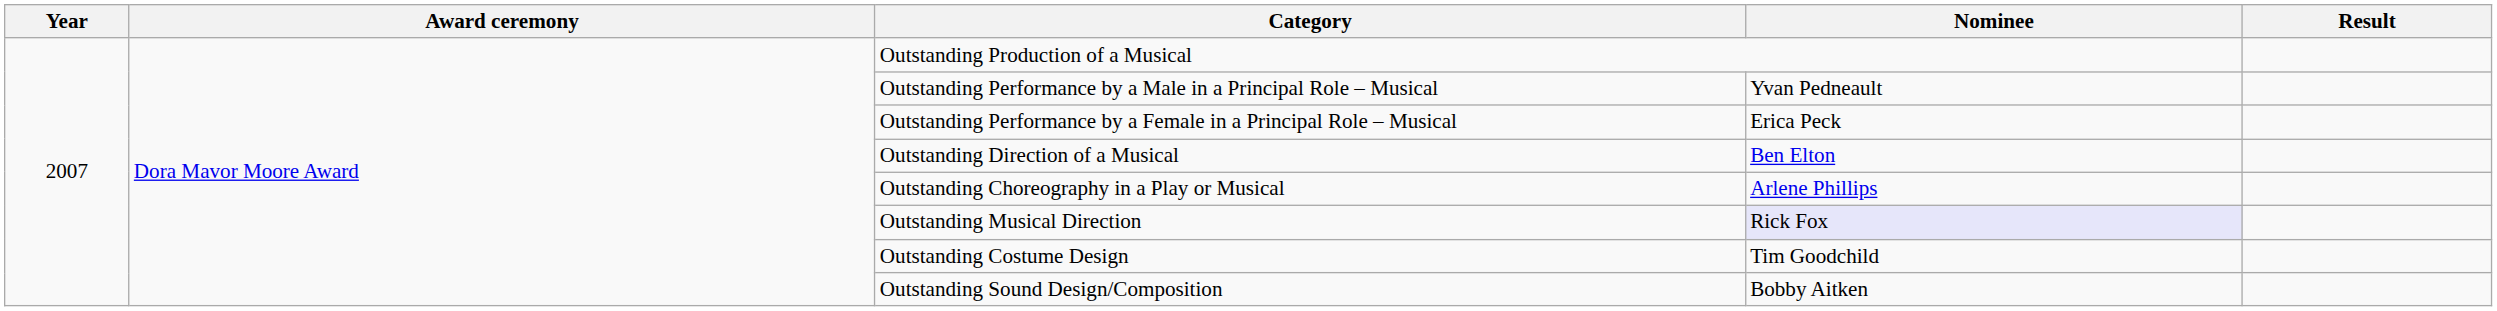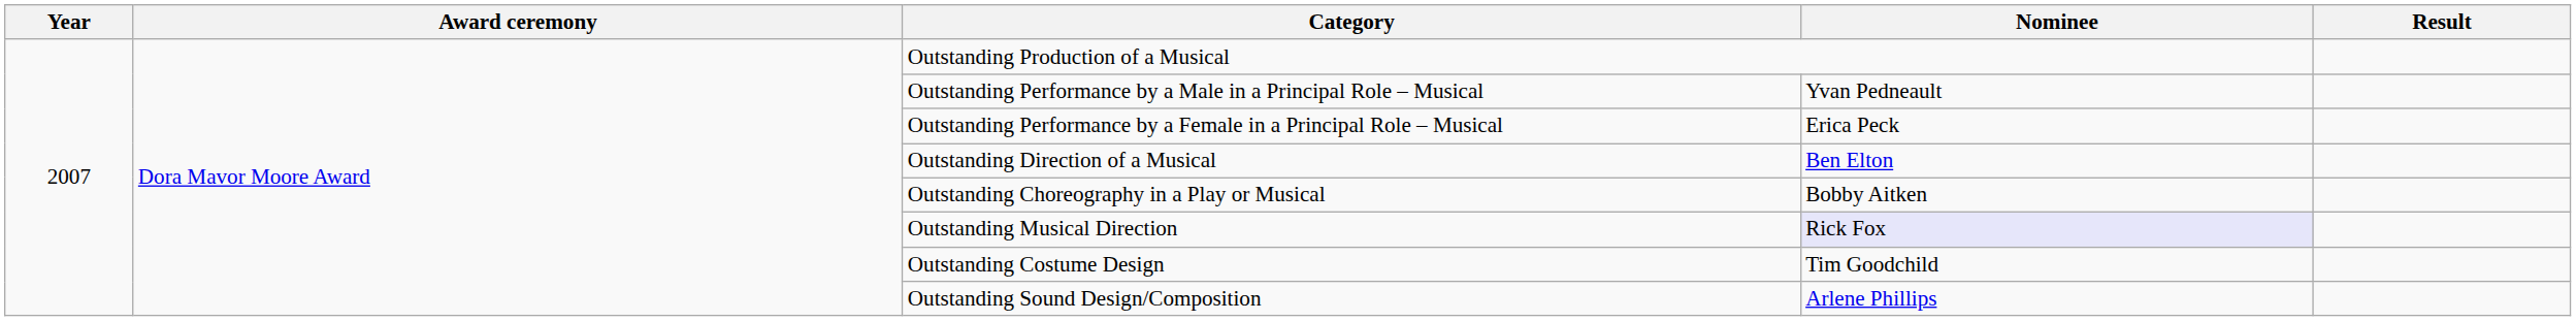 <table class="wikitable" style="width:95%;">
 <tr>
 <th style="width:5%;">Year</th>
 <th style="width:30%;">Award ceremony</th>
 <th style="width:35%;">Category</th>
 <th style="width:20%;">Nominee</th>
 <th style="width:10%;">Result</th>
 </tr>
 <tr>
 <td rowspan="8" style="text-align:center;">2007</td>
 <td rowspan="8"><a href='#'>Dora Mavor Moore Award</a></td>
 <td colspan="2">Outstanding Production of a Musical</td>
 <td></td>
 </tr>
 <tr>
 <td>Outstanding Performance by a Male in a Principal Role – Musical</td>
 <td>Yvan Pedneault</td>
 <td></td>
 </tr>
 <tr>
 <td>Outstanding Performance by a Female in a Principal Role – Musical</td>
 <td>Erica Peck</td>
 <td></td>
 </tr>
 <tr>
 <td>Outstanding Direction of a Musical</td>
 <td><a href='#'>Ben Elton</a></td>
 <td></td>
 </tr>
 <tr>
 <td>Outstanding Choreography in a Play or Musical</td>
-<td><a href='#'>Arlene Phillips</a></td>
+<td>Bobby Aitken</td>
 <td></td>
 </tr>
 <tr>
 <td>Outstanding Musical Direction</td>
 <td style="background: lavender;">Rick Fox</td>
 <td></td>
 </tr>
 <tr>
 <td>Outstanding Costume Design</td>
 <td>Tim Goodchild</td>
 <td></td>
 </tr>
 <tr>
 <td>Outstanding Sound Design/Composition</td>
-<td>Bobby Aitken</td>
+<td><a href='#'>Arlene Phillips</a></td>
 <td></td>
 </tr>
 </table>
